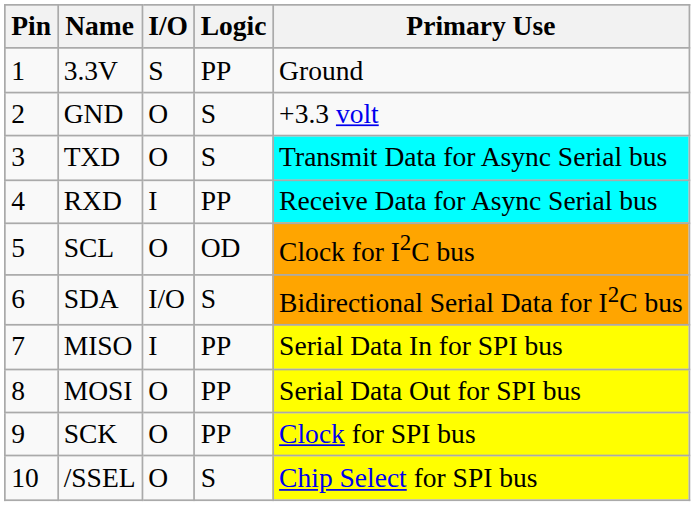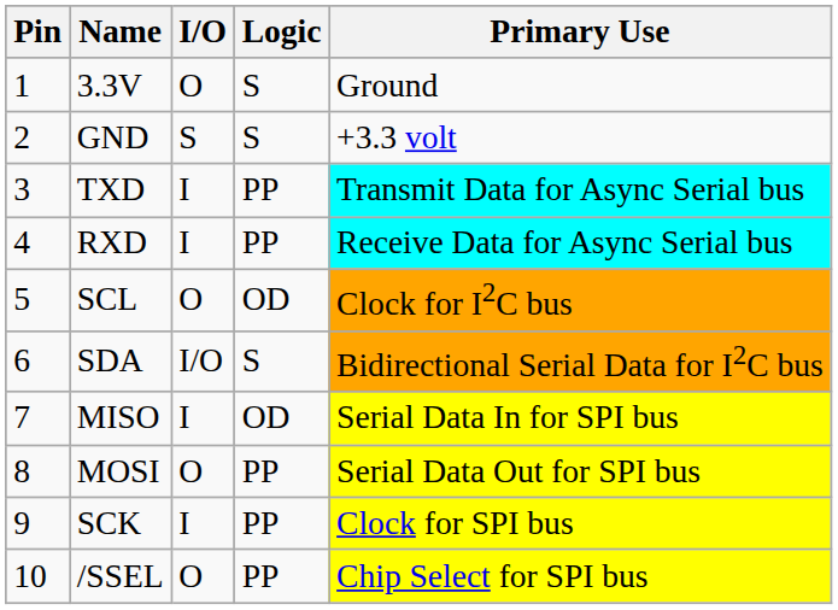 <table class="wikitable">
 <tr>
 <th>Pin</th>
 <th>Name</th>
 <th>I/O</th>
 <th>Logic</th>
 <th>Primary Use</th>
 </tr>
 <tr>
 <td>1</td>
 <td>3.3V</td>
+<td>O</td>
 <td>S</td>
-<td>PP</td>
 <td>Ground</td>
 </tr>
 <tr>
 <td>2</td>
 <td>GND</td>
-<td>O</td>
+<td>S</td>
 <td>S</td>
 <td>+3.3 <a href='#'>volt</a></td>
 </tr>
 <tr>
 <td>3</td>
 <td>TXD</td>
-<td>O</td>
-<td>S</td>
+<td>I</td>
+<td>PP</td>
 <td style="background: cyan">Transmit Data for Async Serial bus</td>
 </tr>
 <tr>
 <td>4</td>
 <td>RXD</td>
 <td>I</td>
 <td>PP</td>
 <td style="background: cyan">Receive Data for Async Serial bus</td>
 </tr>
 <tr>
 <td>5</td>
 <td>SCL</td>
 <td>O</td>
 <td>OD</td>
 <td style="background: orange">Clock for I<sup>2</sup>C bus</td>
 </tr>
 <tr>
 <td>6</td>
 <td>SDA</td>
 <td>I/O</td>
 <td>S</td>
 <td style="background: orange">Bidirectional Serial Data for I<sup>2</sup>C bus</td>
 </tr>
 <tr>
 <td>7</td>
 <td>MISO</td>
 <td>I</td>
-<td>PP</td>
+<td>OD</td>
 <td style="background: yellow">Serial Data In for SPI bus</td>
 </tr>
 <tr>
 <td>8</td>
 <td>MOSI</td>
 <td>O</td>
 <td>PP</td>
 <td style="background: yellow">Serial Data Out for SPI bus</td>
 </tr>
 <tr>
 <td>9</td>
 <td>SCK</td>
-<td>O</td>
+<td>I</td>
 <td>PP</td>
 <td style="background: yellow"><a href='#'>Clock</a> for SPI bus</td>
 </tr>
 <tr>
 <td>10</td>
 <td>/SSEL</td>
 <td>O</td>
-<td>S</td>
+<td>PP</td>
 <td style="background: yellow"><a href='#'>Chip Select</a> for SPI bus</td>
 </tr>
 </table>
